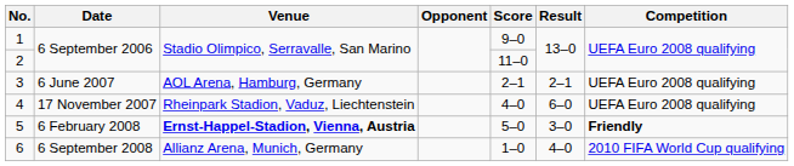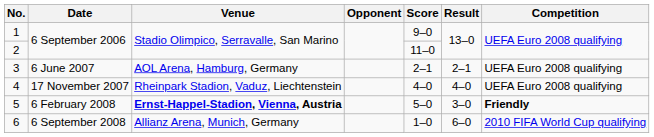 <table class="wikitable sortable">
 <tr>
 <th scope="col">No.</th>
 <th scope="col">Date</th>
 <th scope="col">Venue</th>
 <th scope="col">Opponent</th>
 <th scope="col">Score</th>
 <th scope="col">Result</th>
 <th scope="col">Competition</th>
 </tr>
 <tr>
 <td align="center">1</td>
 <td rowspan="2">6 September 2006</td>
 <td rowspan="2"><a href='#'>Stadio Olimpico</a>, <a href='#'>Serravalle</a>, San Marino</td>
 <td rowspan="2"></td>
 <td align="center">9–0</td>
 <td rowspan="2" style="text-align:center">13–0</td>
 <td rowspan="2"><a href='#'>UEFA Euro 2008 qualifying</a></td>
 </tr>
 <tr>
 <td align="center">2</td>
 <td align="center">11–0</td>
 </tr>
 <tr>
 <td align="center">3</td>
 <td>6 June 2007</td>
 <td><a href='#'>AOL Arena</a>, <a href='#'>Hamburg</a>, Germany</td>
 <td></td>
 <td align="center">2–1</td>
 <td align="center">2–1</td>
 <td>UEFA Euro 2008 qualifying</td>
 </tr>
 <tr>
 <td align="center">4</td>
 <td>17 November 2007</td>
 <td><a href='#'>Rheinpark Stadion</a>, <a href='#'>Vaduz</a>, Liechtenstein</td>
 <td></td>
 <td align="center">4–0</td>
-<td align="center">6–0</td>
+<td align="center">4–0</td>
 <td>UEFA Euro 2008 qualifying</td>
 </tr>
 <tr>
 <td align="center">5</td>
 <td>6 February 2008</td>
 <td><strong><a href='#'>Ernst-Happel-Stadion</a>, <a href='#'>Vienna</a>, Austria</strong></td>
 <td></td>
 <td align="center">5–0</td>
 <td align="center">3–0</td>
 <td><strong>Friendly</strong></td>
 </tr>
 <tr>
 <td align="center">6</td>
 <td>6 September 2008</td>
 <td><a href='#'>Allianz Arena</a>, <a href='#'>Munich</a>, Germany</td>
 <td></td>
 <td align="center">1–0</td>
-<td align="center">4–0</td>
+<td align="center">6–0</td>
 <td><a href='#'>2010 FIFA World Cup qualifying</a></td>
 </tr>
 </table>
